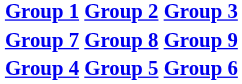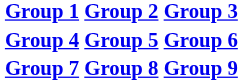 <table style="text-align:center">
 <tr valign=top>
 <td><strong><a href='#'>Group 1</a></strong><br></td>
 <td><strong><a href='#'>Group 2</a></strong><br></td>
 <td><strong><a href='#'>Group 3</a></strong><br></td>
 </tr>
 <tr valign=top>
+<td><strong><a href='#'>Group 4</a></strong><br></td>
+<td><strong><a href='#'>Group 5</a></strong><br></td>
+<td><strong><a href='#'>Group 6</a></strong><br></td>
+</tr>
+<tr valign=top>
 <td><strong><a href='#'>Group 7</a></strong><br></td>
 <td><strong><a href='#'>Group 8</a></strong><br></td>
 <td><strong><a href='#'>Group 9</a></strong><br></td>
 </tr>
-<tr valign=top>
-<td><strong><a href='#'>Group 4</a></strong><br></td>
-<td><strong><a href='#'>Group 5</a></strong><br></td>
-<td><strong><a href='#'>Group 6</a></strong><br></td>
-</tr>
 </table>
